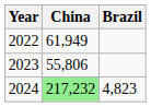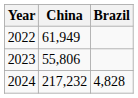 <table class="wikitable">
 <tr>
 <th>Year</th>
 <th>China</th>
 <th>Brazil</th>
 </tr>
 <tr>
 <td>2022</td>
 <td>61,949</td>
 <td></td>
 </tr>
 <tr>
 <td>2023</td>
 <td>55,806</td>
 <td></td>
 </tr>
 <tr>
 <td>2024</td>
-<td style="background: lightgreen;">217,232</td>
-<td>4,823</td>
+<td>217,232</td>
+<td>4,828</td>
 </tr>
 </table>
